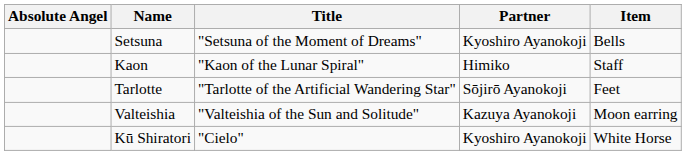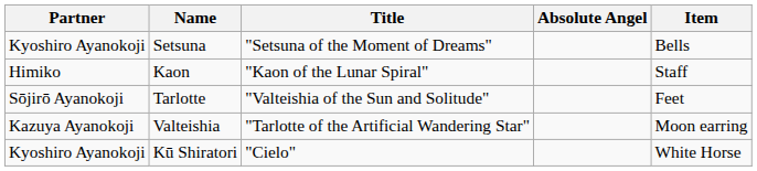 <table class=wikitable>
 <tr style="; color:">
-<th>Absolute Angel</th>
+<th>Partner</th>
 <th>Name</th>
 <th>Title</th>
-<th>Partner</th>
+<th>Absolute Angel</th>
 <th>Item</th>
 </tr>
 <tr>
-<td></td>
+<td>Kyoshiro Ayanokoji</td>
 <td>Setsuna</td>
 <td>"Setsuna of the Moment of Dreams"</td>
-<td>Kyoshiro Ayanokoji</td>
+<td></td>
 <td>Bells</td>
 </tr>
 <tr>
-<td></td>
+<td>Himiko</td>
 <td>Kaon</td>
 <td>"Kaon of the Lunar Spiral"</td>
-<td>Himiko</td>
+<td></td>
 <td>Staff</td>
 </tr>
 <tr>
+<td>Sōjirō Ayanokoji</td>
+<td>Tarlotte</td>
+<td>"Valteishia of the Sun and Solitude"</td>
 <td></td>
-<td>Tarlotte</td>
-<td>"Tarlotte of the Artificial Wandering Star"</td>
-<td>Sōjirō Ayanokoji</td>
 <td>Feet</td>
 </tr>
 <tr>
+<td>Kazuya Ayanokoji</td>
+<td>Valteishia</td>
+<td>"Tarlotte of the Artificial Wandering Star"</td>
 <td></td>
-<td>Valteishia</td>
-<td>"Valteishia of the Sun and Solitude"</td>
-<td>Kazuya Ayanokoji</td>
 <td>Moon earring</td>
 </tr>
 <tr>
-<td></td>
+<td>Kyoshiro Ayanokoji</td>
 <td>Kū Shiratori</td>
 <td>"Cielo"</td>
-<td>Kyoshiro Ayanokoji</td>
+<td></td>
 <td>White Horse</td>
 </tr>
 </table>
